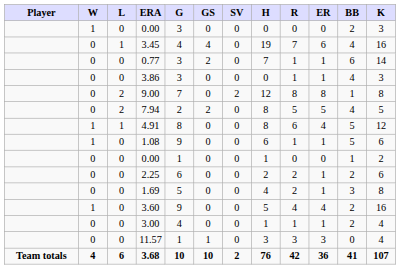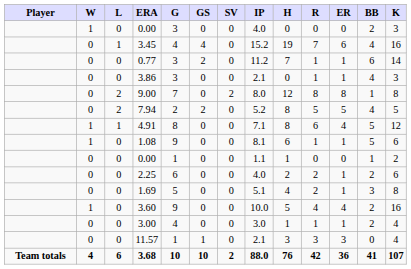 <table class="wikitable" style="text-align:center;">
 <tr>
 <th style="background:#ddf; width:18%;"><strong>Player</strong></th>
 <th style="background:#ddf; width:7%;"><strong>W</strong></th>
 <th style="background:#ddf; width:7%;"><strong>L</strong></th>
 <th style="background:#ddf; width:7%;"><strong>ERA</strong></th>
 <th style="background:#ddf; width:7%;"><strong>G</strong></th>
 <th style="background:#ddf; width:7%;"><strong>GS</strong></th>
 <th style="background:#ddf; width:7%;"><strong>SV</strong></th>
+<th style="background:#ddf; width:7%;"><strong>IP</strong></th>
 <th style="background:#ddf; width:7%;"><strong>H</strong></th>
 <th style="background:#ddf; width:7%;"><strong>R</strong></th>
 <th style="background:#ddf; width:7%;"><strong>ER</strong></th>
 <th style="background:#ddf; width:7%;"><strong>BB</strong></th>
 <th style="background:#ddf; width:7%;"><strong>K</strong></th>
 </tr>
 <tr>
 <td align=left></td>
 <td>1</td>
 <td>0</td>
 <td>0.00</td>
 <td>3</td>
 <td>0</td>
 <td>0</td>
+<td>4.0</td>
 <td>0</td>
 <td>0</td>
 <td>0</td>
 <td>2</td>
 <td>3</td>
 </tr>
 <tr>
 <td align=left></td>
 <td>0</td>
 <td>1</td>
 <td>3.45</td>
 <td>4</td>
 <td>4</td>
 <td>0</td>
+<td>15.2</td>
 <td>19</td>
 <td>7</td>
 <td>6</td>
 <td>4</td>
 <td>16</td>
 </tr>
 <tr>
 <td align=left></td>
 <td>0</td>
 <td>0</td>
 <td>0.77</td>
 <td>3</td>
 <td>2</td>
 <td>0</td>
+<td>11.2</td>
 <td>7</td>
 <td>1</td>
 <td>1</td>
 <td>6</td>
 <td>14</td>
 </tr>
 <tr>
 <td align=left></td>
 <td>0</td>
 <td>0</td>
 <td>3.86</td>
 <td>3</td>
 <td>0</td>
 <td>0</td>
+<td>2.1</td>
 <td>0</td>
 <td>1</td>
 <td>1</td>
 <td>4</td>
 <td>3</td>
 </tr>
 <tr>
 <td align=left></td>
 <td>0</td>
 <td>2</td>
 <td>9.00</td>
 <td>7</td>
 <td>0</td>
 <td>2</td>
+<td>8.0</td>
 <td>12</td>
 <td>8</td>
 <td>8</td>
 <td>1</td>
 <td>8</td>
 </tr>
 <tr>
 <td align=left></td>
 <td>0</td>
 <td>2</td>
 <td>7.94</td>
 <td>2</td>
 <td>2</td>
 <td>0</td>
+<td>5.2</td>
 <td>8</td>
 <td>5</td>
 <td>5</td>
 <td>4</td>
 <td>5</td>
 </tr>
 <tr>
 <td align=left></td>
 <td>1</td>
 <td>1</td>
 <td>4.91</td>
 <td>8</td>
 <td>0</td>
 <td>0</td>
+<td>7.1</td>
 <td>8</td>
 <td>6</td>
 <td>4</td>
 <td>5</td>
 <td>12</td>
 </tr>
 <tr>
 <td align=left></td>
 <td>1</td>
 <td>0</td>
 <td>1.08</td>
 <td>9</td>
 <td>0</td>
 <td>0</td>
+<td>8.1</td>
 <td>6</td>
 <td>1</td>
 <td>1</td>
 <td>5</td>
 <td>6</td>
 </tr>
 <tr>
 <td align=left></td>
 <td>0</td>
 <td>0</td>
 <td>0.00</td>
 <td>1</td>
 <td>0</td>
 <td>0</td>
+<td>1.1</td>
 <td>1</td>
 <td>0</td>
 <td>0</td>
 <td>1</td>
 <td>2</td>
 </tr>
 <tr>
 <td align=left></td>
 <td>0</td>
 <td>0</td>
 <td>2.25</td>
 <td>6</td>
 <td>0</td>
 <td>0</td>
+<td>4.0</td>
 <td>2</td>
 <td>2</td>
 <td>1</td>
 <td>2</td>
 <td>6</td>
 </tr>
 <tr>
 <td align=left></td>
 <td>0</td>
 <td>0</td>
 <td>1.69</td>
 <td>5</td>
 <td>0</td>
 <td>0</td>
+<td>5.1</td>
 <td>4</td>
 <td>2</td>
 <td>1</td>
 <td>3</td>
 <td>8</td>
 </tr>
 <tr>
 <td align=left></td>
 <td>1</td>
 <td>0</td>
 <td>3.60</td>
 <td>9</td>
 <td>0</td>
 <td>0</td>
+<td>10.0</td>
 <td>5</td>
 <td>4</td>
 <td>4</td>
 <td>2</td>
 <td>16</td>
 </tr>
 <tr>
 <td align=left></td>
 <td>0</td>
 <td>0</td>
 <td>3.00</td>
 <td>4</td>
 <td>0</td>
 <td>0</td>
+<td>3.0</td>
 <td>1</td>
 <td>1</td>
 <td>1</td>
 <td>2</td>
 <td>4</td>
 </tr>
 <tr>
 <td align=left></td>
 <td>0</td>
 <td>0</td>
 <td>11.57</td>
 <td>1</td>
 <td>1</td>
 <td>0</td>
+<td>2.1</td>
 <td>3</td>
 <td>3</td>
 <td>3</td>
 <td>0</td>
 <td>4</td>
 </tr>
 <tr class= "sort bottom">
 <td><strong>Team totals</strong></td>
 <td><strong>4</strong></td>
 <td><strong>6</strong></td>
 <td><strong>3.68</strong></td>
 <td><strong>10</strong></td>
 <td><strong>10</strong></td>
 <td><strong>2</strong></td>
+<td><strong>88.0</strong></td>
 <td><strong>76</strong></td>
 <td><strong>42</strong></td>
 <td><strong>36</strong></td>
 <td><strong>41</strong></td>
 <td><strong>107</strong></td>
 </tr>
 </table>
